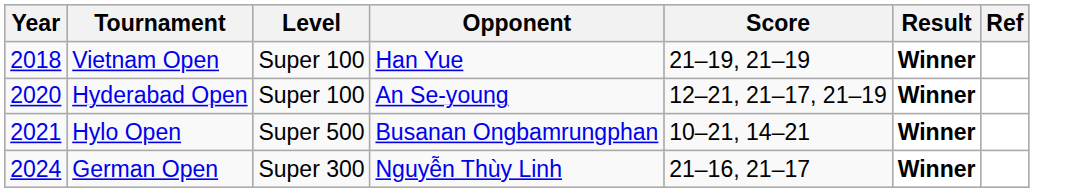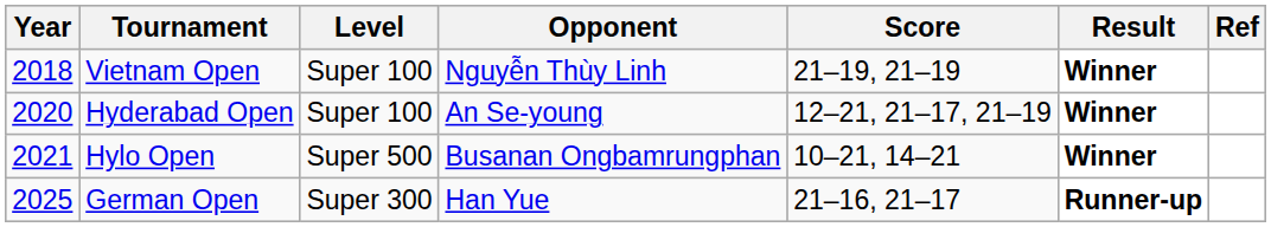 <table class="sortable wikitable" style="font-size: 90%;">
 <tr>
 <th>Year</th>
 <th>Tournament</th>
 <th>Level</th>
 <th>Opponent</th>
 <th>Score</th>
 <th>Result</th>
 <th>Ref</th>
 </tr>
 <tr>
 <td align="center"><a href='#'>2018</a></td>
 <td align="left"><a href='#'>Vietnam Open</a></td>
 <td align="left">Super 100</td>
-<td align="left"> <a href='#'>Han Yue</a></td>
+<td align="left"> <a href='#'>Nguyễn Thùy Linh</a></td>
 <td algin="left">21–19, 21–19</td>
 <td style="text-align:left; background:white"> <strong>Winner</strong></td>
 <td style="text-align:center; background:white"></td>
 </tr>
 <tr>
 <td align="center"><a href='#'>2020</a></td>
 <td align="left"><a href='#'>Hyderabad Open</a></td>
 <td align="left">Super 100</td>
 <td align="left"> <a href='#'>An Se-young</a></td>
 <td algin="left">12–21, 21–17, 21–19</td>
 <td style="text-align:left; background:white"> <strong>Winner</strong></td>
 <td style="text-align:center; background:white"></td>
 </tr>
 <tr>
 <td align="center"><a href='#'>2021</a></td>
 <td align="left"><a href='#'>Hylo Open</a></td>
 <td align="left">Super 500</td>
 <td align="left"> <a href='#'>Busanan Ongbamrungphan</a></td>
 <td algin="left">10–21, 14–21</td>
 <td style="text-align:left; background:white"> <strong>Winner</strong></td>
 <td style="text-align:center; background:white"></td>
 </tr>
 <tr>
-<td align="center"><a href='#'>2024</a></td>
+<td align="center"><a href='#'>2025</a></td>
 <td align="left"><a href='#'>German Open</a></td>
 <td align="left">Super 300</td>
-<td align="left"> <a href='#'>Nguyễn Thùy Linh</a></td>
+<td align="left"> <a href='#'>Han Yue</a></td>
 <td algin="left">21–16, 21–17</td>
-<td style="text-align:left; background:white"> <strong>Winner</strong></td>
+<td style="text-align:left; background:white"> <strong>Runner-up</strong></td>
 <td style="text-align:center; background: white"></td>
 </tr>
 </table>
